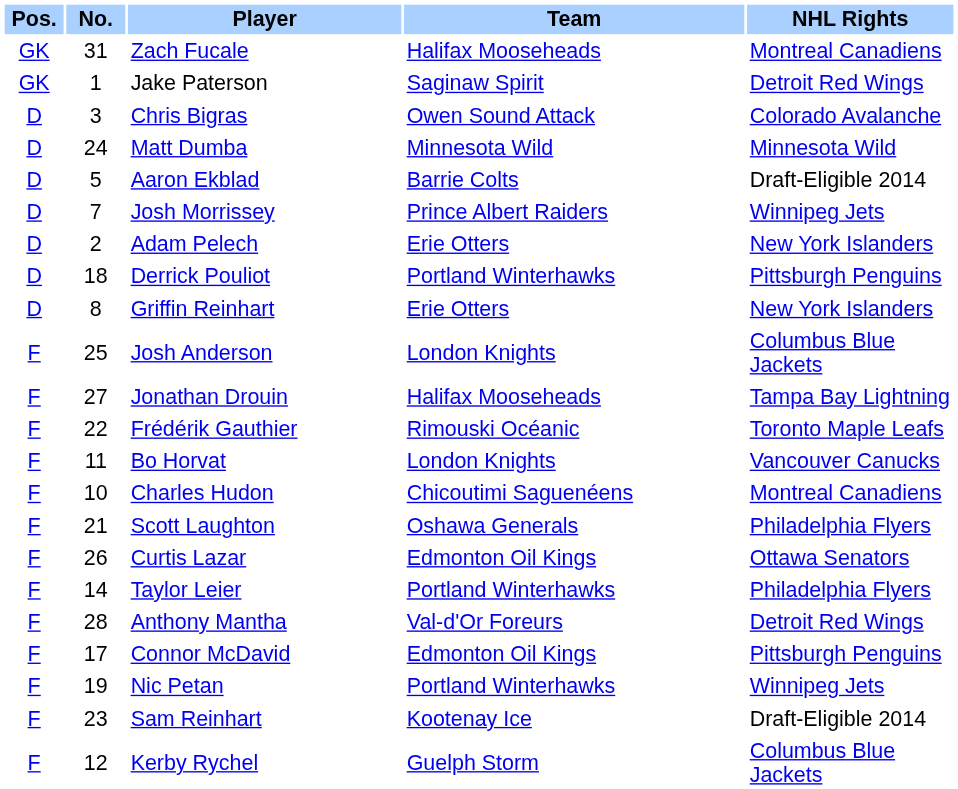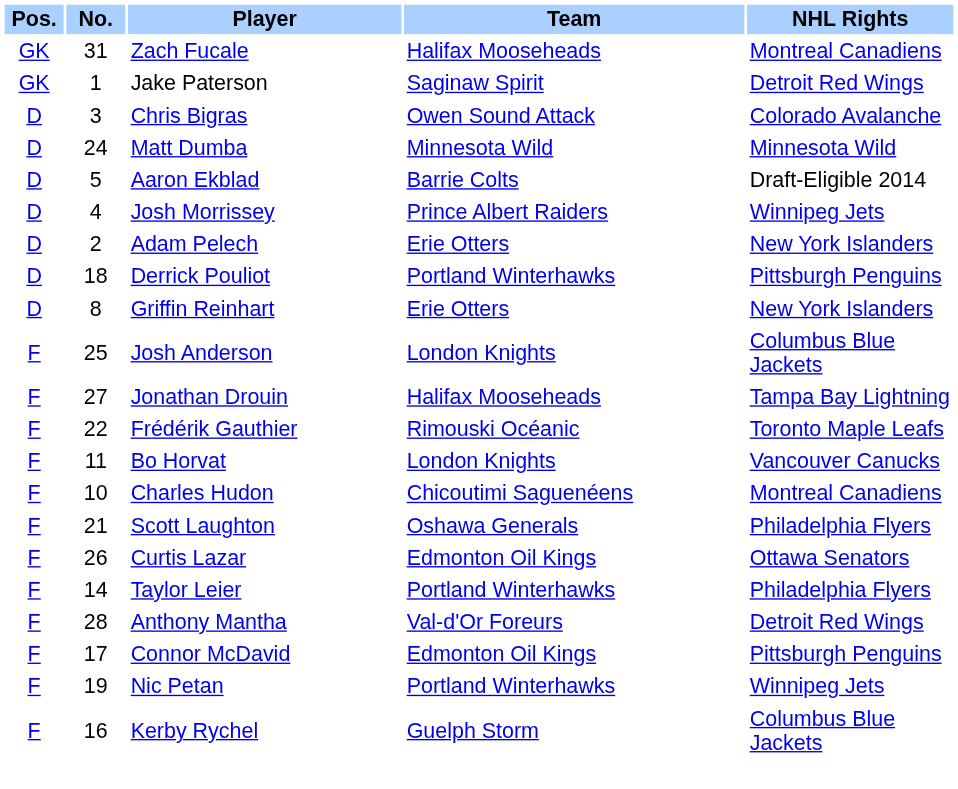 <table border="0" cellspacing="2" cellpadding="2">
 <tr bgcolor=AAD0FF>
 <th width=40>Pos.</th>
 <th width=40>No.</th>
 <th width=200>Player</th>
 <th width=250>Team</th>
 <th width=150>NHL Rights</th>
 </tr>
 <tr>
 <td style="text-align:center;"><a href='#'>GK</a></td>
 <td style="text-align:center;">31</td>
 <td><a href='#'>Zach Fucale</a></td>
 <td> <a href='#'>Halifax Mooseheads</a></td>
 <td><a href='#'>Montreal Canadiens</a></td>
 </tr>
 <tr>
 <td style="text-align:center;"><a href='#'>GK</a></td>
 <td style="text-align:center;">1</td>
 <td>Jake Paterson</td>
 <td> <a href='#'>Saginaw Spirit</a></td>
 <td><a href='#'>Detroit Red Wings</a></td>
 </tr>
 <tr>
 <td style="text-align:center;"><a href='#'>D</a></td>
 <td style="text-align:center;">3</td>
 <td><a href='#'>Chris Bigras</a></td>
 <td> <a href='#'>Owen Sound Attack</a></td>
 <td><a href='#'>Colorado Avalanche</a></td>
 </tr>
 <tr>
 <td style="text-align:center;"><a href='#'>D</a></td>
 <td style="text-align:center;">24</td>
 <td><a href='#'>Matt Dumba</a></td>
 <td> <a href='#'>Minnesota Wild</a></td>
 <td><a href='#'>Minnesota Wild</a></td>
 </tr>
 <tr>
 <td style="text-align:center;"><a href='#'>D</a></td>
 <td style="text-align:center;">5</td>
 <td><a href='#'>Aaron Ekblad</a></td>
 <td> <a href='#'>Barrie Colts</a></td>
 <td>Draft-Eligible 2014</td>
 <td></td>
 </tr>
 <tr>
 <td style="text-align:center;"><a href='#'>D</a></td>
-<td style="text-align:center;">7</td>
+<td style="text-align:center;">4</td>
 <td><a href='#'>Josh Morrissey</a></td>
 <td> <a href='#'>Prince Albert Raiders</a></td>
 <td><a href='#'>Winnipeg Jets</a></td>
 </tr>
 <tr>
 <td style="text-align:center;"><a href='#'>D</a></td>
 <td style="text-align:center;">2</td>
 <td><a href='#'>Adam Pelech</a></td>
 <td> <a href='#'>Erie Otters</a></td>
 <td><a href='#'>New York Islanders</a></td>
 </tr>
 <tr>
 <td style="text-align:center;"><a href='#'>D</a></td>
 <td style="text-align:center;">18</td>
 <td><a href='#'>Derrick Pouliot</a></td>
 <td> <a href='#'>Portland Winterhawks</a></td>
 <td><a href='#'>Pittsburgh Penguins</a></td>
 </tr>
 <tr>
 <td style="text-align:center;"><a href='#'>D</a></td>
 <td style="text-align:center;">8</td>
 <td><a href='#'>Griffin Reinhart</a></td>
 <td> <a href='#'>Erie Otters</a></td>
 <td><a href='#'>New York Islanders</a></td>
 </tr>
 <tr>
 <td style="text-align:center;"><a href='#'>F</a></td>
 <td style="text-align:center;">25</td>
 <td><a href='#'>Josh Anderson</a></td>
 <td> <a href='#'>London Knights</a></td>
 <td><a href='#'>Columbus Blue Jackets</a></td>
 </tr>
 <tr>
 <td style="text-align:center;"><a href='#'>F</a></td>
 <td style="text-align:center;">27</td>
 <td><a href='#'>Jonathan Drouin</a></td>
 <td> <a href='#'>Halifax Mooseheads</a></td>
 <td><a href='#'>Tampa Bay Lightning</a></td>
 </tr>
 <tr>
 <td style="text-align:center;"><a href='#'>F</a></td>
 <td style="text-align:center;">22</td>
 <td><a href='#'>Frédérik Gauthier</a></td>
 <td> <a href='#'>Rimouski Océanic</a></td>
 <td><a href='#'>Toronto Maple Leafs</a></td>
 </tr>
 <tr>
 <td style="text-align:center;"><a href='#'>F</a></td>
 <td style="text-align:center;">11</td>
 <td><a href='#'>Bo Horvat</a></td>
 <td> <a href='#'>London Knights</a></td>
 <td><a href='#'>Vancouver Canucks</a></td>
 </tr>
 <tr>
 <td style="text-align:center;"><a href='#'>F</a></td>
 <td style="text-align:center;">10</td>
 <td><a href='#'>Charles Hudon</a></td>
 <td> <a href='#'>Chicoutimi Saguenéens</a></td>
 <td><a href='#'>Montreal Canadiens</a></td>
 </tr>
 <tr>
 <td style="text-align:center;"><a href='#'>F</a></td>
 <td style="text-align:center;">21</td>
 <td><a href='#'>Scott Laughton</a></td>
 <td> <a href='#'>Oshawa Generals</a></td>
 <td><a href='#'>Philadelphia Flyers</a></td>
 </tr>
 <tr>
 <td style="text-align:center;"><a href='#'>F</a></td>
 <td style="text-align:center;">26</td>
 <td><a href='#'>Curtis Lazar</a></td>
 <td> <a href='#'>Edmonton Oil Kings</a></td>
 <td><a href='#'>Ottawa Senators</a></td>
 </tr>
 <tr>
 <td style="text-align:center;"><a href='#'>F</a></td>
 <td style="text-align:center;">14</td>
 <td><a href='#'>Taylor Leier</a></td>
 <td> <a href='#'>Portland Winterhawks</a></td>
 <td><a href='#'>Philadelphia Flyers</a></td>
 </tr>
 <tr>
 <td style="text-align:center;"><a href='#'>F</a></td>
 <td style="text-align:center;">28</td>
 <td><a href='#'>Anthony Mantha</a></td>
 <td> <a href='#'>Val-d'Or Foreurs</a></td>
 <td><a href='#'>Detroit Red Wings</a></td>
 </tr>
 <tr>
 <td style="text-align:center;"><a href='#'>F</a></td>
 <td style="text-align:center;">17</td>
 <td><a href='#'>Connor McDavid</a></td>
 <td> <a href='#'>Edmonton Oil Kings</a></td>
 <td><a href='#'>Pittsburgh Penguins</a></td>
 <td></td>
 </tr>
 <tr>
 <td style="text-align:center;"><a href='#'>F</a></td>
 <td style="text-align:center;">19</td>
 <td><a href='#'>Nic Petan</a></td>
 <td> <a href='#'>Portland Winterhawks</a></td>
 <td><a href='#'>Winnipeg Jets</a></td>
 </tr>
 <tr>
 <td style="text-align:center;"><a href='#'>F</a></td>
-<td style="text-align:center;">23</td>
-<td><a href='#'>Sam Reinhart</a></td>
-<td> <a href='#'>Kootenay Ice</a></td>
-<td>Draft-Eligible 2014</td>
-<td></td>
-</tr>
-<tr>
-<td style="text-align:center;"><a href='#'>F</a></td>
-<td style="text-align:center;">12</td>
+<td style="text-align:center;">16</td>
 <td><a href='#'>Kerby Rychel</a></td>
 <td> <a href='#'>Guelph Storm</a></td>
 <td><a href='#'>Columbus Blue Jackets</a></td>
 </tr>
 </table>
